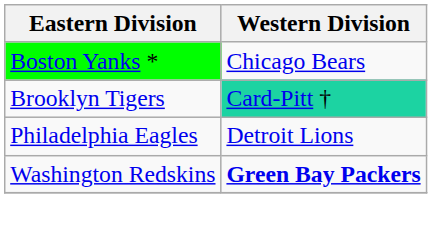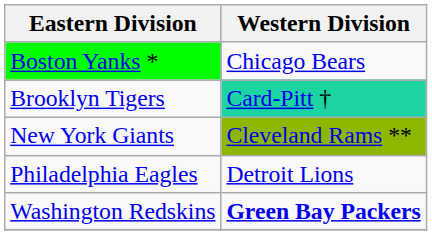 <table class="wikitable">
 <tr>
 <th><strong>Eastern Division</strong></th>
 <th><strong>Western Division</strong></th>
 </tr>
 <tr>
 <td style="background-color: #00FF00;"><a href='#'>Boston Yanks</a> *</td>
 <td><a href='#'>Chicago Bears</a></td>
 </tr>
 <tr>
 <td><a href='#'>Brooklyn Tigers</a></td>
 <td style="background-color: #1CD3A2;"><a href='#'>Card-Pitt</a> †</td>
 </tr>
 <tr>
+<td><a href='#'>New York Giants</a></td>
+<td style="background-color:#8DB600;"><a href='#'>Cleveland Rams</a> **</td>
+</tr>
+<tr>
 <td><a href='#'>Philadelphia Eagles</a></td>
 <td><a href='#'>Detroit Lions</a></td>
 </tr>
 <tr>
 <td><a href='#'>Washington Redskins</a></td>
 <td><strong><a href='#'>Green Bay Packers</a></strong></td>
 </tr>
 <tr>
 </tr>
 </table>
